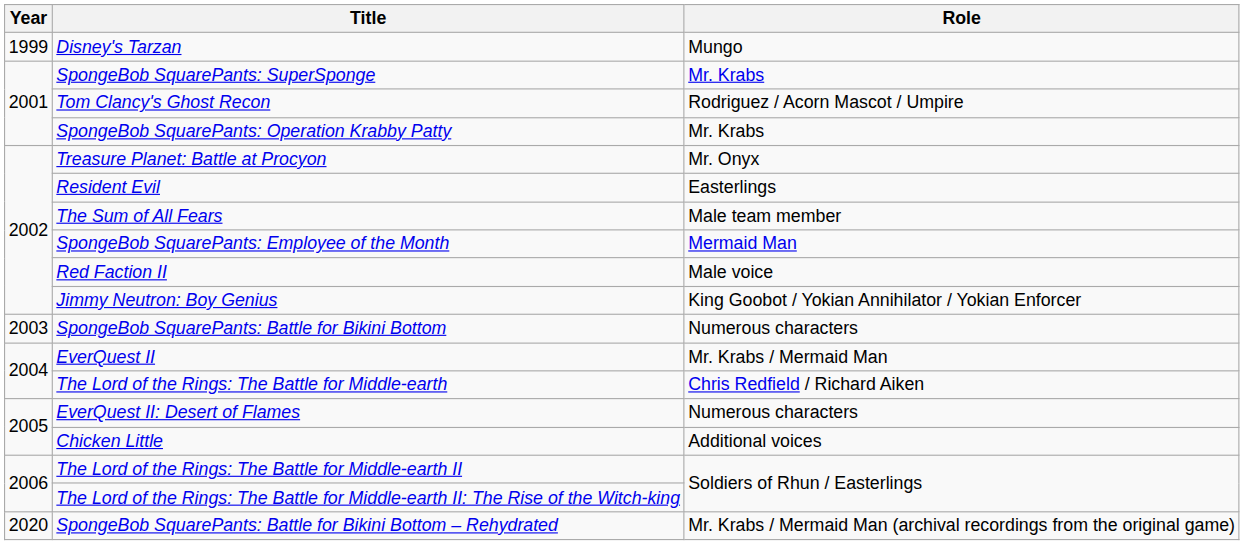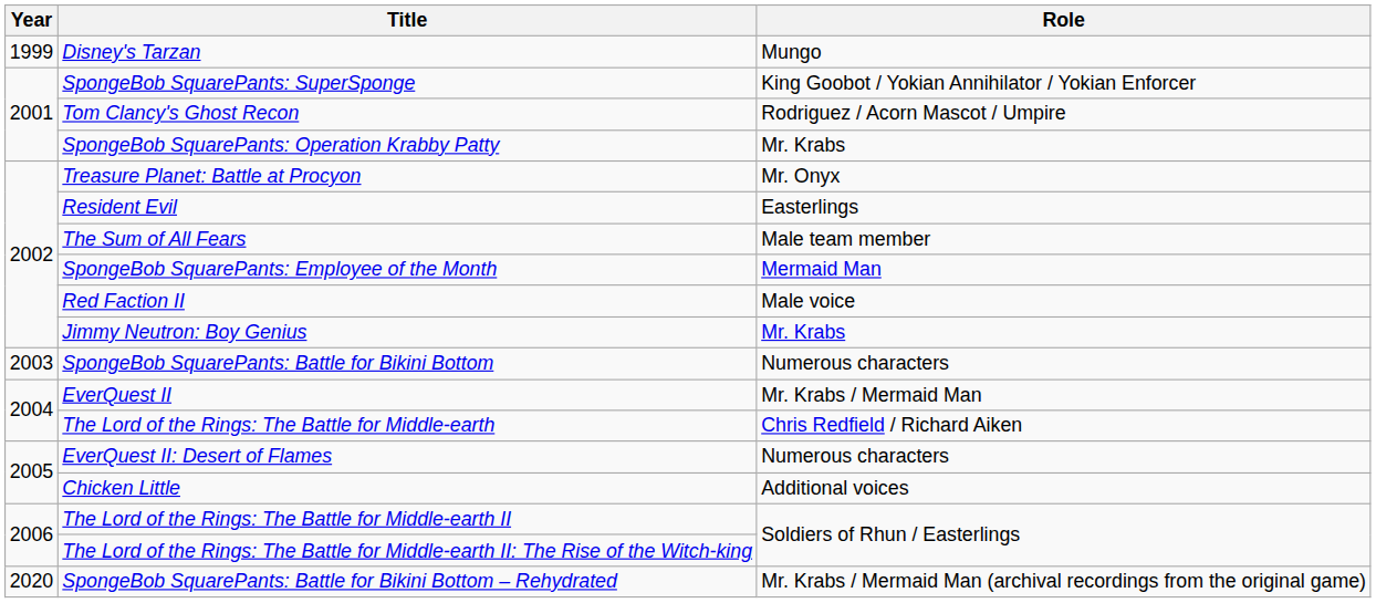 <table class="wikitable sortable">
 <tr>
 <th>Year</th>
 <th>Title</th>
 <th>Role</th>
 </tr>
 <tr>
 <td>1999</td>
 <td><em><a href='#'>Disney's Tarzan</a></em></td>
 <td>Mungo</td>
 </tr>
 <tr>
 <td rowspan="3">2001</td>
 <td><em><a href='#'>SpongeBob SquarePants: SuperSponge</a></em></td>
-<td><a href='#'>Mr. Krabs</a></td>
+<td>King Goobot / Yokian Annihilator / Yokian Enforcer</td>
 </tr>
 <tr>
 <td><em><a href='#'>Tom Clancy's Ghost Recon</a></em></td>
 <td>Rodriguez / Acorn Mascot / Umpire</td>
 </tr>
 <tr>
 <td><em><a href='#'>SpongeBob SquarePants: Operation Krabby Patty</a></em></td>
 <td>Mr. Krabs</td>
 </tr>
 <tr>
 <td rowspan="6">2002</td>
 <td><em><a href='#'>Treasure Planet: Battle at Procyon</a></em></td>
 <td>Mr. Onyx</td>
 </tr>
 <tr>
 <td><em><a href='#'>Resident Evil</a></em></td>
 <td>Easterlings</td>
 </tr>
 <tr>
 <td><em><a href='#'>The Sum of All Fears</a></em></td>
 <td>Male team member</td>
 </tr>
 <tr>
 <td><em><a href='#'>SpongeBob SquarePants: Employee of the Month</a></em></td>
 <td><a href='#'>Mermaid Man</a></td>
 </tr>
 <tr>
 <td><em><a href='#'>Red Faction II</a></em></td>
 <td>Male voice</td>
 </tr>
 <tr>
 <td><em><a href='#'>Jimmy Neutron: Boy Genius</a></em></td>
-<td>King Goobot / Yokian Annihilator / Yokian Enforcer</td>
+<td><a href='#'>Mr. Krabs</a></td>
 </tr>
 <tr>
 <td>2003</td>
 <td><em><a href='#'>SpongeBob SquarePants: Battle for Bikini Bottom</a></em></td>
 <td>Numerous characters</td>
 </tr>
 <tr>
 <td rowspan="2">2004</td>
 <td><em><a href='#'>EverQuest II</a></em></td>
 <td>Mr. Krabs / Mermaid Man</td>
 </tr>
 <tr>
 <td><em><a href='#'>The Lord of the Rings: The Battle for Middle-earth</a></em></td>
 <td><a href='#'>Chris Redfield</a> / Richard Aiken</td>
 </tr>
 <tr>
 <td rowspan="2">2005</td>
 <td><em><a href='#'>EverQuest II: Desert of Flames</a></em></td>
 <td>Numerous characters</td>
 </tr>
 <tr>
 <td><em><a href='#'>Chicken Little</a></em></td>
 <td>Additional voices</td>
 </tr>
 <tr>
 <td rowspan="2">2006</td>
 <td><em><a href='#'>The Lord of the Rings: The Battle for Middle-earth II</a></em></td>
 <td rowspan="2">Soldiers of Rhun / Easterlings</td>
 </tr>
 <tr>
 <td><em><a href='#'>The Lord of the Rings: The Battle for Middle-earth II: The Rise of the Witch-king</a></em></td>
 </tr>
 <tr>
 <td>2020</td>
 <td><em><a href='#'>SpongeBob SquarePants: Battle for Bikini Bottom – Rehydrated</a></em></td>
 <td>Mr. Krabs / Mermaid Man (archival recordings from the original game)</td>
 </tr>
 </table>
